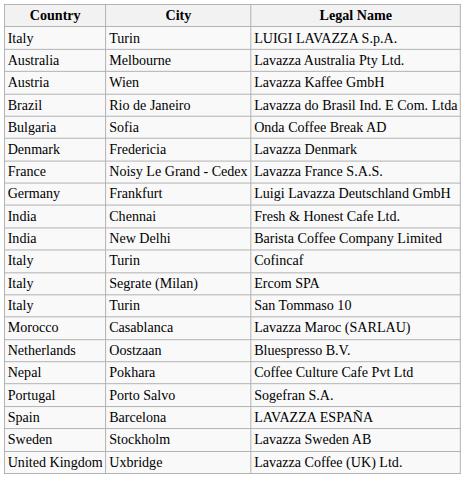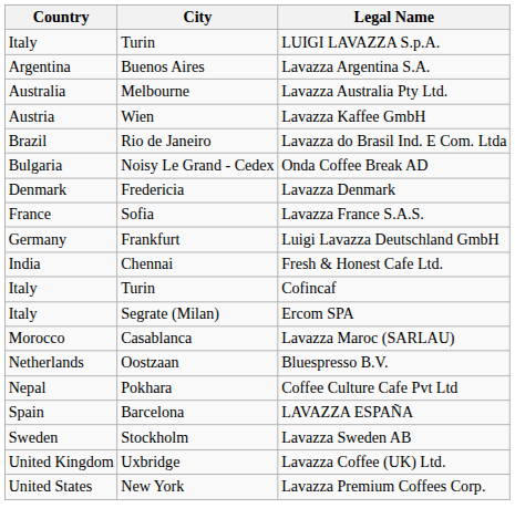 <table class="wikitable sortable">
 <tr>
 <th>Country</th>
 <th>City</th>
 <th>Legal Name</th>
 </tr>
 <tr>
 <td>Italy</td>
 <td>Turin</td>
 <td>LUIGI LAVAZZA S.p.A.</td>
+</tr>
+<tr>
+<td>Argentina</td>
+<td>Buenos Aires</td>
+<td>Lavazza Argentina S.A.</td>
 </tr>
 <tr>
 <td>Australia</td>
 <td>Melbourne</td>
 <td>Lavazza Australia Pty Ltd.</td>
 </tr>
 <tr>
 <td>Austria</td>
 <td>Wien</td>
 <td>Lavazza Kaffee GmbH</td>
 </tr>
 <tr>
 <td>Brazil</td>
 <td>Rio de Janeiro</td>
 <td>Lavazza do Brasil Ind. E Com. Ltda</td>
 </tr>
 <tr>
 <td>Bulgaria</td>
-<td>Sofia</td>
+<td>Noisy Le Grand - Cedex</td>
 <td>Onda Coffee Break AD</td>
 </tr>
 <tr>
 <td>Denmark</td>
 <td>Fredericia</td>
 <td>Lavazza Denmark</td>
 </tr>
 <tr>
 <td>France</td>
-<td>Noisy Le Grand - Cedex</td>
+<td>Sofia</td>
 <td>Lavazza France S.A.S.</td>
 </tr>
 <tr>
 <td>Germany</td>
 <td>Frankfurt</td>
 <td>Luigi Lavazza Deutschland GmbH</td>
 </tr>
 <tr>
 <td>India</td>
 <td>Chennai</td>
 <td>Fresh & Honest Cafe Ltd.</td>
 </tr>
 <tr>
-<td>India</td>
-<td>New Delhi</td>
-<td>Barista Coffee Company Limited</td>
-</tr>
-<tr>
 <td>Italy</td>
 <td>Turin</td>
 <td>Cofincaf</td>
 </tr>
 <tr>
 <td>Italy</td>
 <td>Segrate (Milan)</td>
 <td>Ercom SPA</td>
-</tr>
-<tr>
-<td>Italy</td>
-<td>Turin</td>
-<td>San Tommaso 10</td>
 </tr>
 <tr>
 <td>Morocco</td>
 <td>Casablanca</td>
 <td>Lavazza Maroc (SARLAU)</td>
 </tr>
 <tr>
 <td>Netherlands</td>
 <td>Oostzaan</td>
 <td>Bluespresso B.V.</td>
 </tr>
 <tr>
 <td>Nepal</td>
 <td>Pokhara</td>
 <td>Coffee Culture Cafe Pvt Ltd</td>
 </tr>
 <tr>
-<td>Portugal</td>
-<td>Porto Salvo</td>
-<td>Sogefran S.A.</td>
-</tr>
-<tr>
 <td>Spain</td>
 <td>Barcelona</td>
 <td>LAVAZZA ESPAÑA</td>
 </tr>
 <tr>
 <td>Sweden</td>
 <td>Stockholm</td>
 <td>Lavazza Sweden AB</td>
 </tr>
 <tr>
 <td>United Kingdom</td>
 <td>Uxbridge</td>
 <td>Lavazza Coffee (UK) Ltd.</td>
 </tr>
+<tr>
+<td>United States</td>
+<td>New York</td>
+<td>Lavazza Premium Coffees Corp.</td>
+</tr>
 </table>
